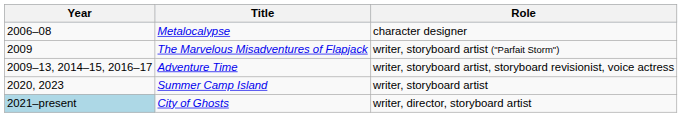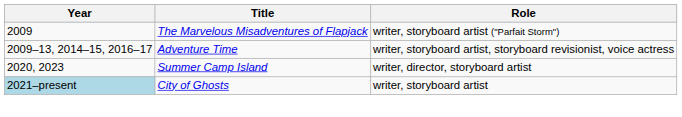 <table class="wikitable">
 <tr style="background:#b0c4de; text-align:center;">
 <th>Year</th>
 <th>Title</th>
 <th>Role</th>
-</tr>
-<tr>
-<td>2006–08</td>
-<td><em><a href='#'>Metalocalypse</a></em></td>
-<td>character designer</td>
 </tr>
 <tr>
 <td>2009</td>
 <td><em><a href='#'>The Marvelous Misadventures of Flapjack</a></em></td>
 <td>writer, storyboard artist <small>("Parfait Storm")</small></td>
 </tr>
 <tr>
 <td>2009–13, 2014–15, 2016–17</td>
 <td><em><a href='#'>Adventure Time</a></em></td>
 <td>writer, storyboard artist, storyboard revisionist, voice actress</td>
 </tr>
 <tr>
 <td>2020, 2023</td>
 <td><em><a href='#'>Summer Camp Island</a></em></td>
-<td>writer, storyboard artist</td>
+<td>writer, director, storyboard artist</td>
 </tr>
 <tr>
 <td style="background: lightblue;">2021–present</td>
 <td><em><a href='#'>City of Ghosts</a></em></td>
-<td>writer, director, storyboard artist</td>
+<td>writer, storyboard artist</td>
 </tr>
 </table>
